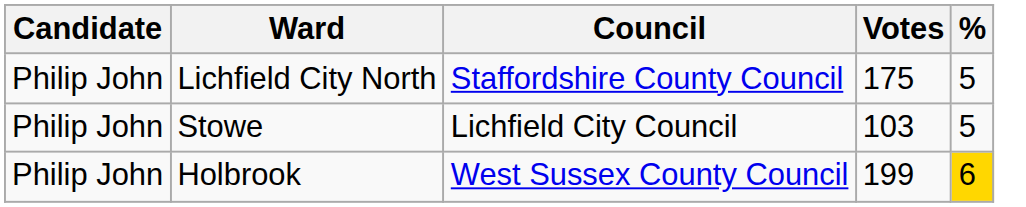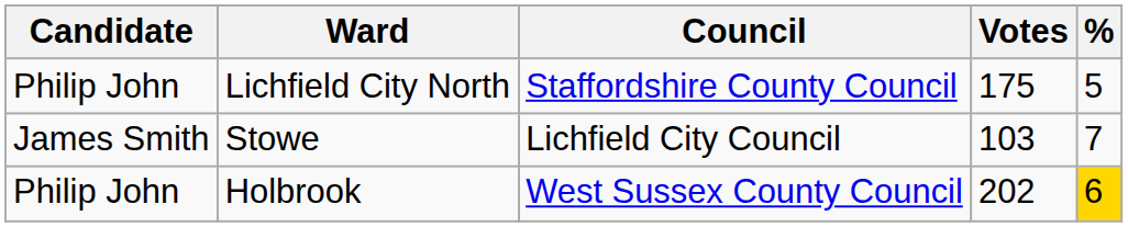 <table class="wikitable sortable" style="clear:both;">
 <tr>
 <th class="unsortable">Candidate</th>
 <th class="unsortable">Ward</th>
 <th class="unsortable">Council</th>
 <th>Votes</th>
 <th>%</th>
 </tr>
 <tr>
 <td>Philip John</td>
 <td>Lichfield City North</td>
 <td><a href='#'>Staffordshire County Council</a></td>
 <td>175</td>
 <td>5</td>
 </tr>
 <tr>
-<td>Philip John</td>
+<td>James Smith</td>
 <td>Stowe</td>
 <td>Lichfield City Council</td>
 <td>103</td>
-<td>5</td>
+<td>7</td>
 </tr>
 <tr>
 <td>Philip John</td>
 <td>Holbrook</td>
 <td><a href='#'>West Sussex County Council</a></td>
-<td>199</td>
+<td>202</td>
 <td style="background: gold;">6</td>
 </tr>
 </table>
